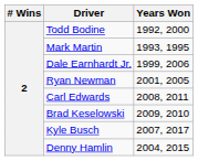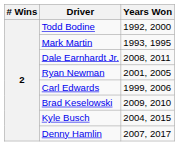 <table class="wikitable" style="font-size: 95%;">
 <tr>
 <th># Wins</th>
 <th>Driver</th>
 <th>Years Won</th>
 </tr>
 <tr>
 <th rowspan="8">2</th>
 <td><a href='#'>Todd Bodine</a></td>
 <td>1992, 2000</td>
 </tr>
 <tr>
 <td><a href='#'>Mark Martin</a></td>
 <td>1993, 1995</td>
 </tr>
 <tr>
 <td><a href='#'>Dale Earnhardt Jr.</a></td>
-<td>1999, 2006</td>
+<td>2008, 2011</td>
 </tr>
 <tr>
 <td><a href='#'>Ryan Newman</a></td>
 <td>2001, 2005</td>
 </tr>
 <tr>
 <td><a href='#'>Carl Edwards</a></td>
-<td>2008, 2011</td>
+<td>1999, 2006</td>
 </tr>
 <tr>
 <td><a href='#'>Brad Keselowski</a></td>
 <td>2009, 2010</td>
 </tr>
 <tr>
 <td><a href='#'>Kyle Busch</a></td>
-<td>2007, 2017</td>
+<td>2004, 2015</td>
 </tr>
 <tr>
 <td><a href='#'>Denny Hamlin</a></td>
-<td>2004, 2015</td>
+<td>2007, 2017</td>
 </tr>
 </table>
